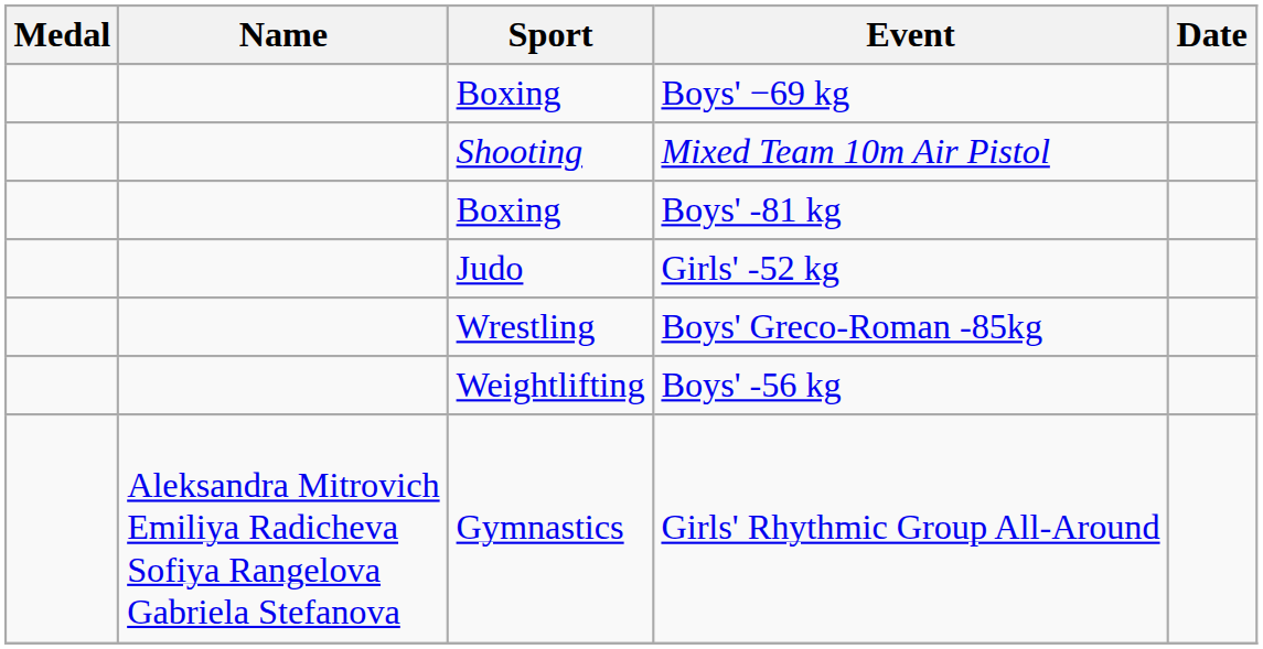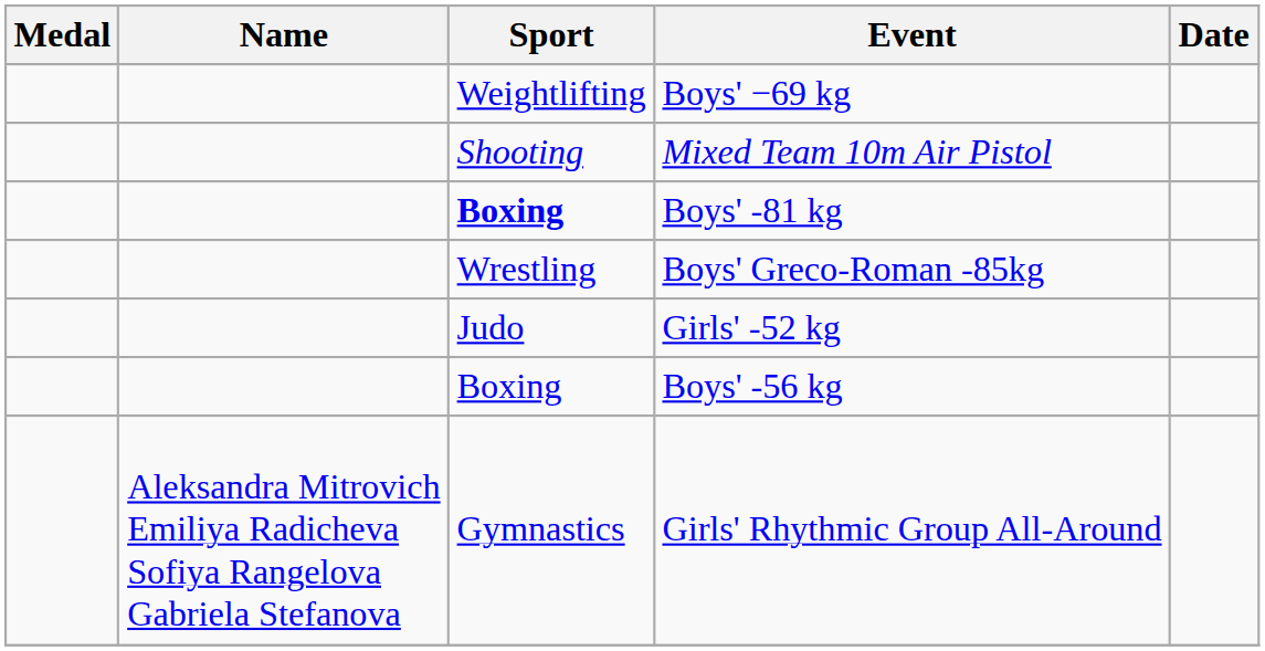 <table class="wikitable sortable" style="font-size: 95%;">
 <tr>
 <th>Medal</th>
 <th>Name</th>
 <th>Sport</th>
 <th>Event</th>
 <th>Date</th>
 </tr>
 <tr>
 <td></td>
 <td></td>
-<td><a href='#'>Boxing</a></td>
+<td><a href='#'>Weightlifting</a></td>
 <td><a href='#'>Boys' −69 kg</a></td>
 <td></td>
 </tr>
 <tr>
 <td><em> </em></td>
 <td><em> </em></td>
 <td><em><a href='#'>Shooting</a></em></td>
 <td><em><a href='#'>Mixed Team 10m Air Pistol</a> </em></td>
 <td><em></em></td>
 </tr>
 <tr>
 <td></td>
 <td></td>
-<td><a href='#'>Boxing</a></td>
+<td><strong><a href='#'>Boxing</a></strong></td>
 <td><a href='#'>Boys' -81 kg</a></td>
+<td></td>
+</tr>
+<tr>
+<td></td>
+<td></td>
+<td><a href='#'>Wrestling</a></td>
+<td><a href='#'>Boys' Greco-Roman -85kg</a></td>
 <td></td>
 </tr>
 <tr>
 <td></td>
 <td></td>
 <td><a href='#'>Judo</a></td>
 <td><a href='#'>Girls' -52 kg</a></td>
 <td></td>
 </tr>
 <tr>
 <td></td>
 <td></td>
-<td><a href='#'>Wrestling</a></td>
-<td><a href='#'>Boys' Greco-Roman -85kg</a></td>
-<td></td>
-</tr>
-<tr>
-<td></td>
-<td></td>
-<td><a href='#'>Weightlifting</a></td>
+<td><a href='#'>Boxing</a></td>
 <td><a href='#'>Boys' -56 kg</a></td>
 <td></td>
 </tr>
 <tr>
 <td></td>
 <td><br><a href='#'>Aleksandra Mitrovich</a><br><a href='#'>Emiliya Radicheva</a><br><a href='#'>Sofiya Rangelova</a><br><a href='#'>Gabriela Stefanova</a></td>
 <td><a href='#'>Gymnastics</a></td>
 <td><a href='#'>Girls' Rhythmic Group All-Around</a></td>
 <td></td>
 </tr>
 <tr>
 </tr>
 </table>
